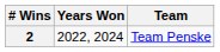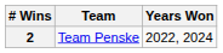 <table class="wikitable" style="font-size: 95%;">
 <tr>
 <th># Wins</th>
+<th>Team</th>
 <th>Years Won</th>
-<th>Team</th>
 </tr>
 <tr>
 <th>2</th>
+<td><a href='#'>Team Penske</a></td>
 <td>2022, 2024</td>
-<td><a href='#'>Team Penske</a></td>
 </tr>
 </table>
